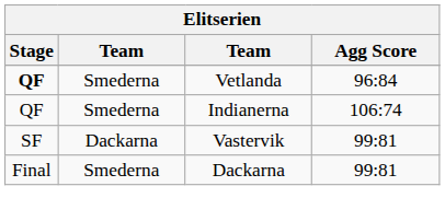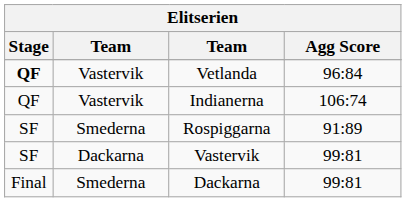 <table class="wikitable">
 <tr>
 <th colspan="4">Elitserien</th>
 </tr>
 <tr>
 <th width=20>Stage</th>
 <th width=100>Team</th>
 <th width=100>Team</th>
 <th width=100>Agg Score</th>
 </tr>
 <tr>
 </tr>
 <tr align=center>
 <td><strong>QF</strong></td>
-<td>Smederna</td>
+<td>Vastervik</td>
 <td>Vetlanda</td>
 <td>96:84</td>
 </tr>
 <tr align=center>
 <td>QF</td>
-<td>Smederna</td>
+<td>Vastervik</td>
 <td>Indianerna</td>
 <td>106:74</td>
+</tr>
+<tr align=center>
+<td>SF</td>
+<td>Smederna</td>
+<td>Rospiggarna</td>
+<td>91:89</td>
 </tr>
 <tr align=center>
 <td>SF</td>
 <td>Dackarna</td>
 <td>Vastervik</td>
 <td>99:81</td>
 </tr>
 <tr align=center>
 <td>Final</td>
 <td>Smederna</td>
 <td>Dackarna</td>
 <td>99:81</td>
 </tr>
 </table>
